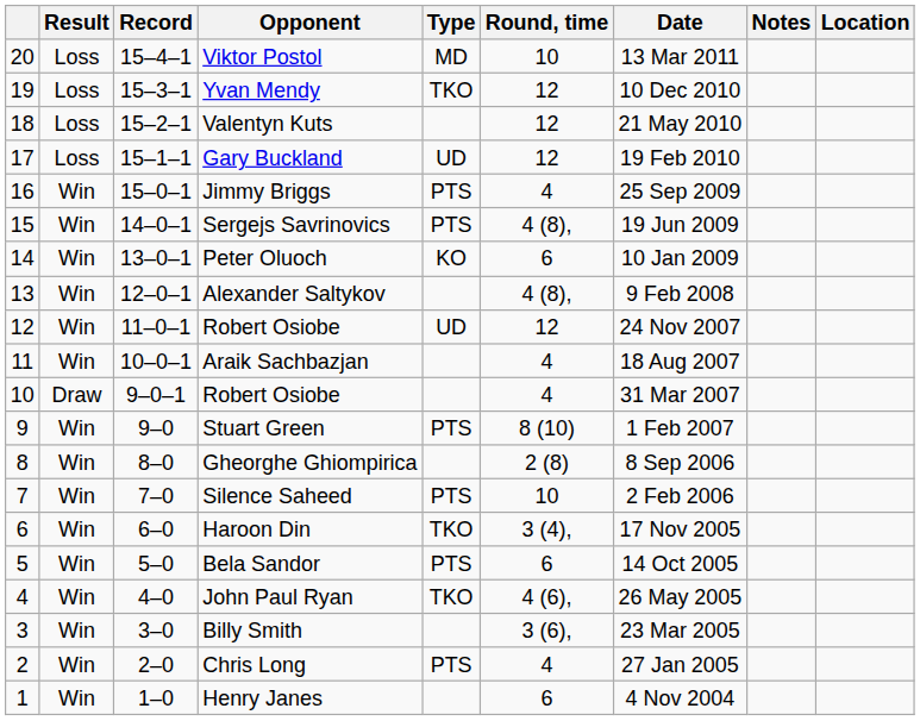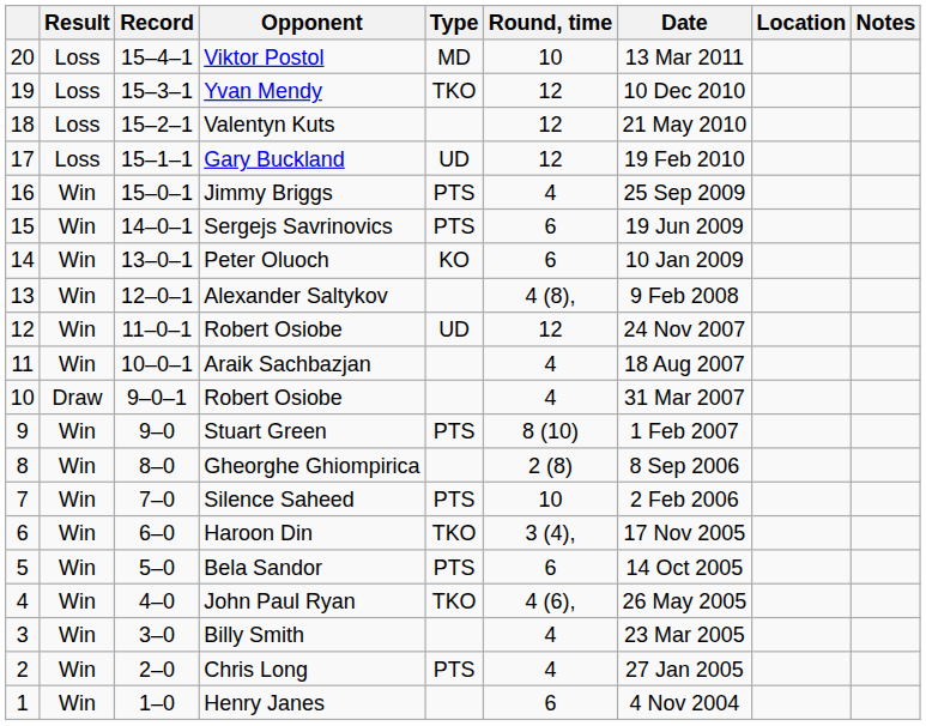 <table class="wikitable" style="text-align:center; font-size:95%">
 <tr>
 <th></th>
 <th>Result</th>
 <th>Record</th>
 <th>Opponent</th>
 <th>Type</th>
 <th>Round, time</th>
 <th>Date</th>
+<th>Location</th>
 <th>Notes</th>
-<th>Location</th>
 </tr>
 <tr>
 <td>20</td>
 <td>Loss</td>
 <td>15–4–1</td>
 <td style="text-align:left;"> <a href='#'>Viktor Postol</a></td>
 <td>MD</td>
 <td>10</td>
 <td>13 Mar 2011</td>
+<td style="text-align:left;"> </td>
 <td></td>
-<td style="text-align:left;"> </td>
 </tr>
 <tr>
 <td>19</td>
 <td>Loss</td>
 <td>15–3–1</td>
 <td style="text-align:left;"> <a href='#'>Yvan Mendy</a></td>
 <td>TKO</td>
 <td>12</td>
 <td>10 Dec 2010</td>
+<td style="text-align:left;"> </td>
 <td style="text-align:left;"></td>
-<td style="text-align:left;"> </td>
 </tr>
 <tr>
 <td>18</td>
 <td>Loss</td>
 <td>15–2–1</td>
 <td style="text-align:left;"> Valentyn Kuts</td>
 <td></td>
 <td>12</td>
 <td>21 May 2010</td>
+<td style="text-align:left;"> </td>
 <td></td>
-<td style="text-align:left;"> </td>
 </tr>
 <tr>
 <td>17</td>
 <td>Loss</td>
 <td>15–1–1</td>
 <td style="text-align:left;"> <a href='#'>Gary Buckland</a></td>
 <td>UD</td>
 <td>12</td>
 <td>19 Feb 2010</td>
+<td style="text-align:left;"> </td>
 <td></td>
-<td style="text-align:left;"> </td>
 </tr>
 <tr>
 <td>16</td>
 <td>Win</td>
 <td>15–0–1</td>
 <td style="text-align:left;"> Jimmy Briggs</td>
 <td>PTS</td>
 <td>4</td>
 <td>25 Sep 2009</td>
+<td style="text-align:left;"> </td>
 <td></td>
-<td style="text-align:left;"> </td>
 </tr>
 <tr>
 <td>15</td>
 <td>Win</td>
 <td>14–0–1</td>
 <td style="text-align:left;"> Sergejs Savrinovics</td>
 <td>PTS</td>
-<td>4 (8), </td>
+<td>6</td>
 <td>19 Jun 2009</td>
+<td style="text-align:left;"> </td>
 <td></td>
-<td style="text-align:left;"> </td>
 </tr>
 <tr>
 <td>14</td>
 <td>Win</td>
 <td>13–0–1</td>
 <td style="text-align:left;"> Peter Oluoch</td>
 <td>KO</td>
 <td>6</td>
 <td>10 Jan 2009</td>
+<td style="text-align:left;"> </td>
 <td></td>
-<td style="text-align:left;"> </td>
 </tr>
 <tr>
 <td>13</td>
 <td>Win</td>
 <td>12–0–1</td>
 <td style="text-align:left;"> Alexander Saltykov</td>
 <td></td>
 <td>4 (8), </td>
 <td>9 Feb 2008</td>
+<td style="text-align:left;"> </td>
 <td></td>
-<td style="text-align:left;"> </td>
 </tr>
 <tr>
 <td>12</td>
 <td>Win</td>
 <td>11–0–1</td>
 <td style="text-align:left;"> Robert Osiobe</td>
 <td>UD</td>
 <td>12</td>
 <td>24 Nov 2007</td>
+<td style="text-align:left;"> </td>
 <td style="text-align:left;"></td>
-<td style="text-align:left;"> </td>
 </tr>
 <tr>
 <td>11</td>
 <td>Win</td>
 <td>10–0–1</td>
 <td style="text-align:left;"> Araik Sachbazjan</td>
 <td></td>
 <td>4</td>
 <td>18 Aug 2007</td>
+<td style="text-align:left;"> </td>
 <td></td>
-<td style="text-align:left;"> </td>
 </tr>
 <tr>
 <td>10</td>
 <td>Draw</td>
 <td>9–0–1</td>
 <td style="text-align:left;"> Robert Osiobe</td>
 <td></td>
 <td>4</td>
 <td>31 Mar 2007</td>
+<td style="text-align:left;"> </td>
 <td></td>
-<td style="text-align:left;"> </td>
 </tr>
 <tr>
 <td>9</td>
 <td>Win</td>
 <td>9–0</td>
 <td style="text-align:left;"> Stuart Green</td>
 <td>PTS</td>
 <td>8 (10)</td>
 <td>1 Feb 2007</td>
+<td style="text-align:left;"> </td>
 <td></td>
-<td style="text-align:left;"> </td>
 </tr>
 <tr>
 <td>8</td>
 <td>Win</td>
 <td>8–0</td>
 <td style="text-align:left;"> Gheorghe Ghiompirica</td>
 <td></td>
 <td>2 (8)</td>
 <td>8 Sep 2006</td>
+<td style="text-align:left;"> </td>
 <td></td>
-<td style="text-align:left;"> </td>
 </tr>
 <tr>
 <td>7</td>
 <td>Win</td>
 <td>7–0</td>
 <td style="text-align:left;"> Silence Saheed</td>
 <td>PTS</td>
 <td>10</td>
 <td>2 Feb 2006</td>
+<td style="text-align:left;"> </td>
 <td></td>
-<td style="text-align:left;"> </td>
 </tr>
 <tr>
 <td>6</td>
 <td>Win</td>
 <td>6–0</td>
 <td style="text-align:left;"> Haroon Din</td>
 <td>TKO</td>
 <td>3 (4), </td>
 <td>17 Nov 2005</td>
+<td style="text-align:left;"> </td>
 <td></td>
-<td style="text-align:left;"> </td>
 </tr>
 <tr>
 <td>5</td>
 <td>Win</td>
 <td>5–0</td>
 <td style="text-align:left;"> Bela Sandor</td>
 <td>PTS</td>
 <td>6</td>
 <td>14 Oct 2005</td>
+<td style="text-align:left;"> </td>
 <td></td>
-<td style="text-align:left;"> </td>
 </tr>
 <tr>
 <td>4</td>
 <td>Win</td>
 <td>4–0</td>
 <td style="text-align:left;"> John Paul Ryan</td>
 <td>TKO</td>
 <td>4 (6), </td>
 <td>26 May 2005</td>
+<td style="text-align:left;"> </td>
 <td></td>
-<td style="text-align:left;"> </td>
 </tr>
 <tr>
 <td>3</td>
 <td>Win</td>
 <td>3–0</td>
 <td style="text-align:left;"> Billy Smith</td>
 <td></td>
-<td>3 (6), </td>
+<td>4</td>
 <td>23 Mar 2005</td>
+<td style="text-align:left;"> </td>
 <td></td>
-<td style="text-align:left;"> </td>
 </tr>
 <tr>
 <td>2</td>
 <td>Win</td>
 <td>2–0</td>
 <td style="text-align:left;"> Chris Long</td>
 <td>PTS</td>
 <td>4</td>
 <td>27 Jan 2005</td>
+<td style="text-align:left;"> </td>
 <td></td>
-<td style="text-align:left;"> </td>
 </tr>
 <tr>
 <td>1</td>
 <td>Win</td>
 <td>1–0</td>
 <td style="text-align:left;"> Henry Janes</td>
 <td></td>
 <td>6</td>
 <td>4 Nov 2004</td>
+<td style="text-align:left;"> </td>
 <td></td>
-<td style="text-align:left;"> </td>
 </tr>
 </table>
